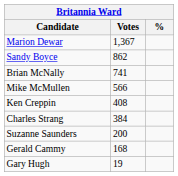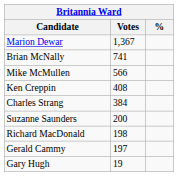 <table class="wikitable">
 <tr>
 <th colspan="3"><a href='#'>Britannia Ward</a></th>
 </tr>
 <tr>
 <th style="width: 170px">Candidate</th>
 <th style="width: 50px">Votes</th>
 <th style="width: 40px">%</th>
 </tr>
 <tr>
 <td><a href='#'>Marion Dewar</a></td>
 <td>1,367</td>
-<td></td>
-</tr>
-<tr>
-<td><a href='#'>Sandy Boyce</a></td>
-<td>862</td>
 <td></td>
 </tr>
 <tr>
 <td>Brian McNally</td>
 <td>741</td>
 <td></td>
 </tr>
 <tr>
 <td>Mike McMullen</td>
 <td>566</td>
 <td></td>
 </tr>
 <tr>
 <td>Ken Creppin</td>
 <td>408</td>
 <td></td>
 </tr>
 <tr>
 <td>Charles Strang</td>
 <td>384</td>
 <td></td>
 </tr>
 <tr>
 <td>Suzanne Saunders</td>
 <td>200</td>
 <td></td>
 </tr>
 <tr>
+<td>Richard MacDonald</td>
+<td>198</td>
+<td></td>
+</tr>
+<tr>
 <td>Gerald Cammy</td>
-<td>168</td>
+<td>197</td>
 <td></td>
 </tr>
 <tr>
 <td>Gary Hugh</td>
 <td>19</td>
 <td></td>
 </tr>
 </table>
